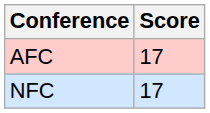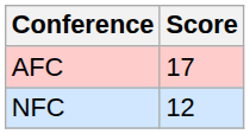 <table class="wikitable">
 <tr>
 <th>Conference</th>
 <th>Score</th>
 </tr>
 <tr>
 <td style="background:#FFCCCC">AFC</td>
 <td style="background:#FFCCCC">17</td>
 </tr>
 <tr>
 <td style="background:#D0E7FF">NFC</td>
-<td style="background:#D0E7FF">17</td>
+<td style="background:#D0E7FF">12</td>
 </tr>
 </table>
